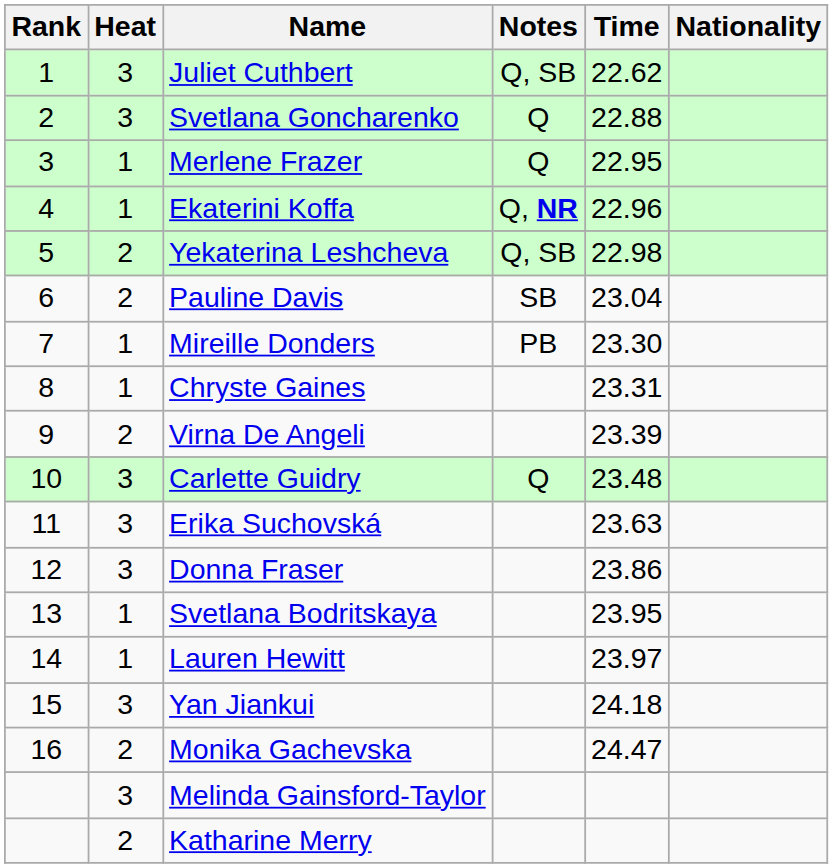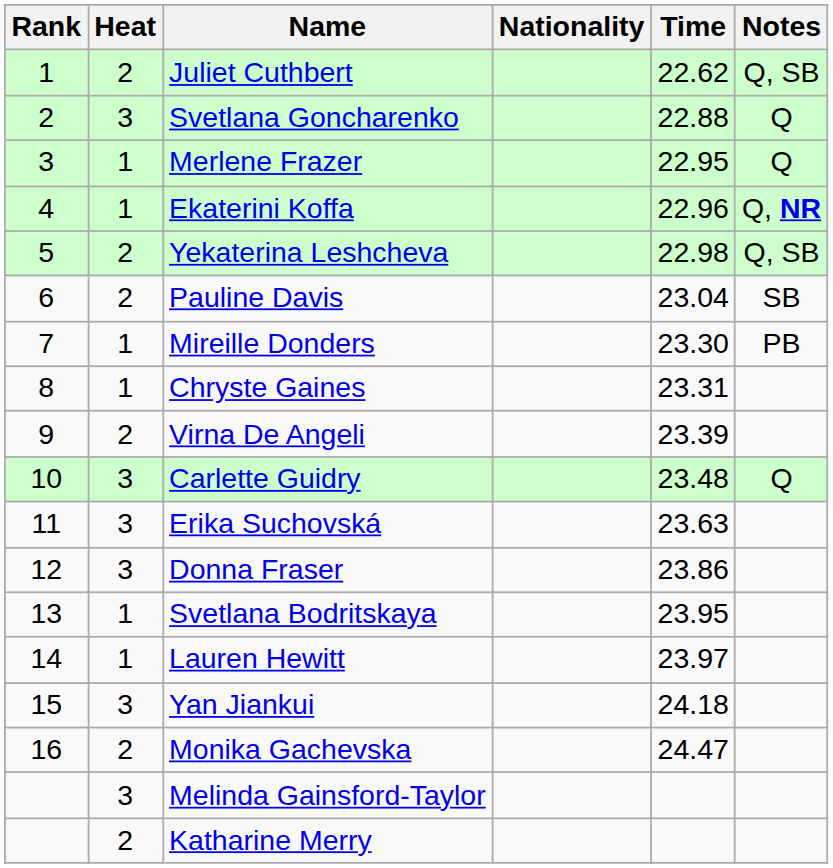 <table class="wikitable sortable" style="text-align:center">
 <tr>
 <th>Rank</th>
 <th>Heat</th>
 <th>Name</th>
+<th>Nationality</th>
+<th>Time</th>
 <th>Notes</th>
-<th>Time</th>
-<th>Nationality</th>
 </tr>
 <tr bgcolor=ccffcc>
 <td>1</td>
-<td>3</td>
+<td>2</td>
 <td align="left"><a href='#'>Juliet Cuthbert</a></td>
+<td align=left></td>
+<td>22.62</td>
 <td>Q, SB</td>
-<td>22.62</td>
-<td align=left></td>
 </tr>
 <tr bgcolor=ccffcc>
 <td>2</td>
 <td>3</td>
 <td align="left"><a href='#'>Svetlana Goncharenko</a></td>
+<td align=left></td>
+<td>22.88</td>
 <td>Q</td>
-<td>22.88</td>
-<td align=left></td>
 </tr>
 <tr bgcolor=ccffcc>
 <td>3</td>
 <td>1</td>
 <td align="left"><a href='#'>Merlene Frazer</a></td>
+<td align=left></td>
+<td>22.95</td>
 <td>Q</td>
-<td>22.95</td>
-<td align=left></td>
 </tr>
 <tr bgcolor=ccffcc>
 <td>4</td>
 <td>1</td>
 <td align="left"><a href='#'>Ekaterini Koffa</a></td>
+<td align=left></td>
+<td>22.96</td>
 <td>Q, <strong><a href='#'>NR</a></strong></td>
-<td>22.96</td>
-<td align=left></td>
 </tr>
 <tr bgcolor=ccffcc>
 <td>5</td>
 <td>2</td>
 <td align="left"><a href='#'>Yekaterina Leshcheva</a></td>
+<td align=left></td>
+<td>22.98</td>
 <td>Q, SB</td>
-<td>22.98</td>
-<td align=left></td>
 </tr>
 <tr>
 <td>6</td>
 <td>2</td>
 <td align="left"><a href='#'>Pauline Davis</a></td>
+<td align=left></td>
+<td>23.04</td>
 <td>SB</td>
-<td>23.04</td>
-<td align=left></td>
 </tr>
 <tr>
 <td>7</td>
 <td>1</td>
 <td align="left"><a href='#'>Mireille Donders</a></td>
+<td align=left></td>
+<td>23.30</td>
 <td>PB</td>
-<td>23.30</td>
-<td align=left></td>
 </tr>
 <tr>
 <td>8</td>
 <td>1</td>
 <td align="left"><a href='#'>Chryste Gaines</a></td>
+<td align=left></td>
+<td>23.31</td>
 <td></td>
-<td>23.31</td>
-<td align=left></td>
 </tr>
 <tr>
 <td>9</td>
 <td>2</td>
 <td align="left"><a href='#'>Virna De Angeli</a></td>
+<td align=left></td>
+<td>23.39</td>
 <td></td>
-<td>23.39</td>
-<td align=left></td>
 </tr>
 <tr bgcolor=ccffcc>
 <td>10</td>
 <td>3</td>
 <td align="left"><a href='#'>Carlette Guidry</a></td>
+<td align=left></td>
+<td>23.48</td>
 <td>Q</td>
-<td>23.48</td>
-<td align=left></td>
 </tr>
 <tr>
 <td>11</td>
 <td>3</td>
 <td align="left"><a href='#'>Erika Suchovská</a></td>
+<td align=left></td>
+<td>23.63</td>
 <td></td>
-<td>23.63</td>
-<td align=left></td>
 </tr>
 <tr>
 <td>12</td>
 <td>3</td>
 <td align="left"><a href='#'>Donna Fraser</a></td>
+<td align=left></td>
+<td>23.86</td>
 <td></td>
-<td>23.86</td>
-<td align=left></td>
 </tr>
 <tr>
 <td>13</td>
 <td>1</td>
 <td align="left"><a href='#'>Svetlana Bodritskaya</a></td>
+<td align=left></td>
+<td>23.95</td>
 <td></td>
-<td>23.95</td>
-<td align=left></td>
 </tr>
 <tr>
 <td>14</td>
 <td>1</td>
 <td align="left"><a href='#'>Lauren Hewitt</a></td>
+<td align=left></td>
+<td>23.97</td>
 <td></td>
-<td>23.97</td>
-<td align=left></td>
 </tr>
 <tr>
 <td>15</td>
 <td>3</td>
 <td align="left"><a href='#'>Yan Jiankui</a></td>
+<td align=left></td>
+<td>24.18</td>
 <td></td>
-<td>24.18</td>
-<td align=left></td>
 </tr>
 <tr>
 <td>16</td>
 <td>2</td>
 <td align="left"><a href='#'>Monika Gachevska</a></td>
+<td align=left></td>
+<td>24.47</td>
 <td></td>
-<td>24.47</td>
-<td align=left></td>
 </tr>
 <tr>
 <td></td>
 <td>3</td>
 <td align="left"><a href='#'>Melinda Gainsford-Taylor</a></td>
+<td align=left></td>
 <td></td>
 <td></td>
-<td align=left></td>
 </tr>
 <tr>
 <td></td>
 <td>2</td>
 <td align="left"><a href='#'>Katharine Merry</a></td>
+<td align=left></td>
 <td></td>
 <td></td>
-<td align=left></td>
 </tr>
 </table>
